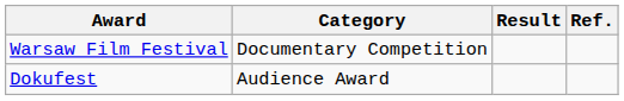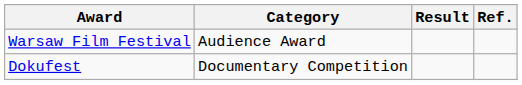 <table class="wikitable">
 <tr>
 <th>Award</th>
 <th>Category</th>
 <th>Result</th>
 <th>Ref.</th>
 </tr>
 <tr>
 <td><a href='#'>Warsaw Film Festival</a></td>
-<td>Documentary Competition</td>
+<td>Audience Award</td>
 <td></td>
 <td></td>
 </tr>
 <tr>
 <td><a href='#'>Dokufest</a></td>
-<td>Audience Award</td>
+<td>Documentary Competition</td>
 <td></td>
 <td></td>
 </tr>
 </table>
